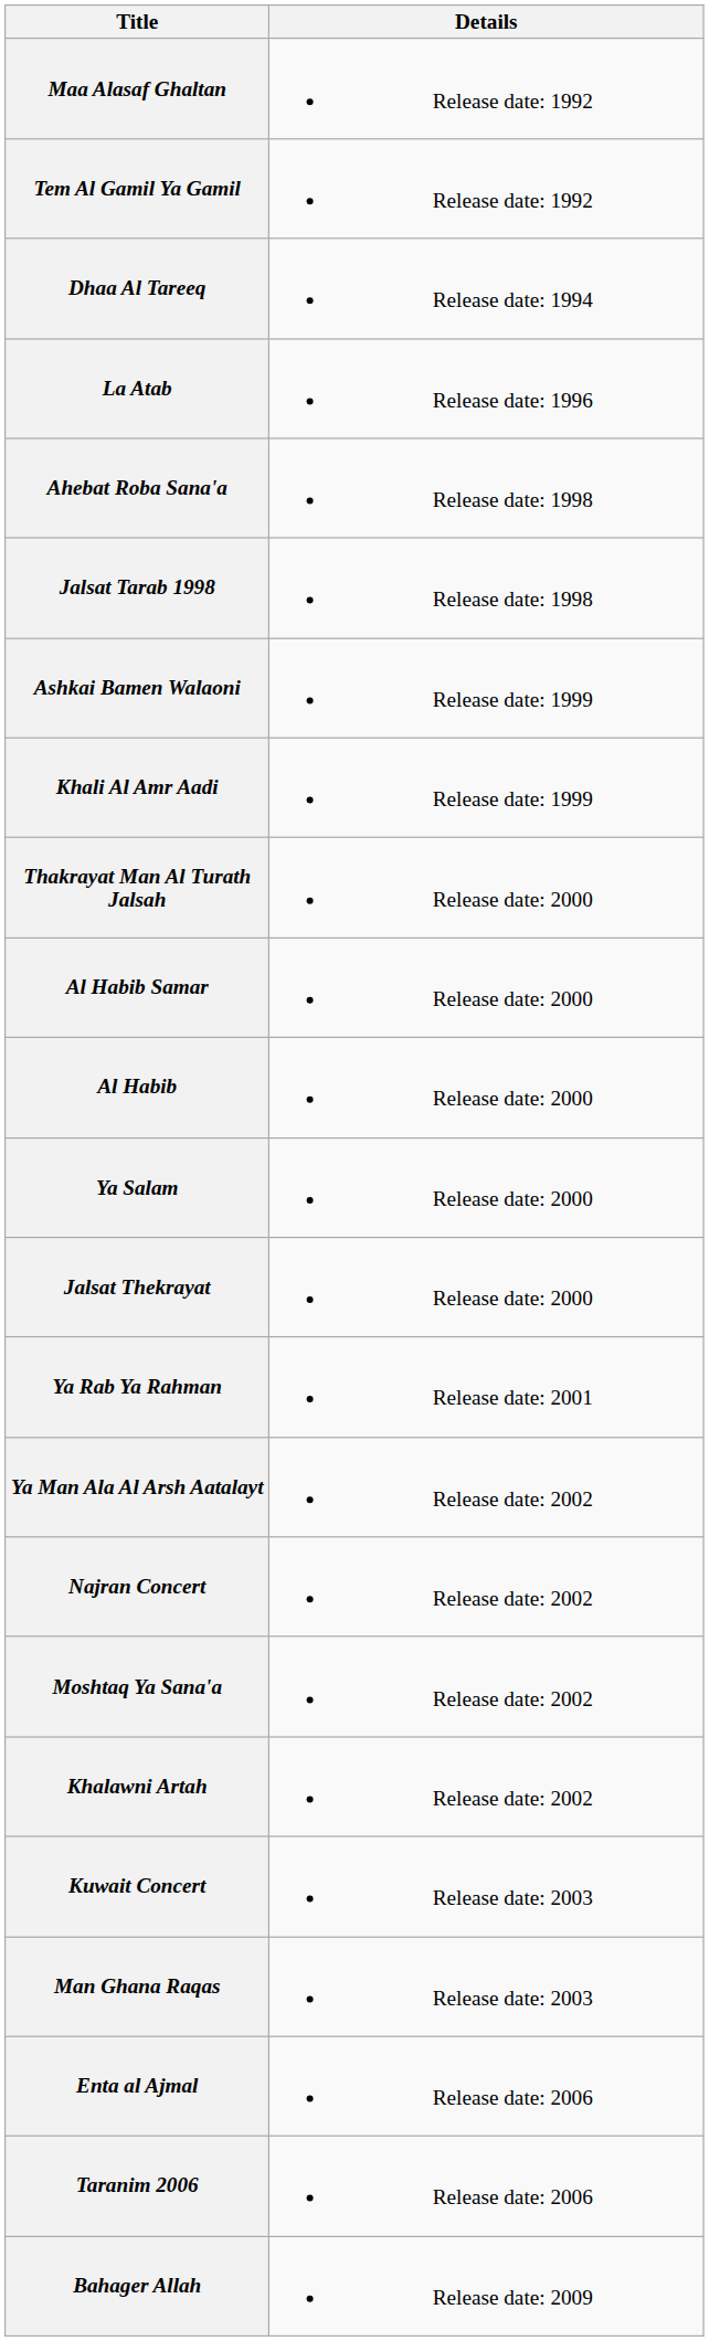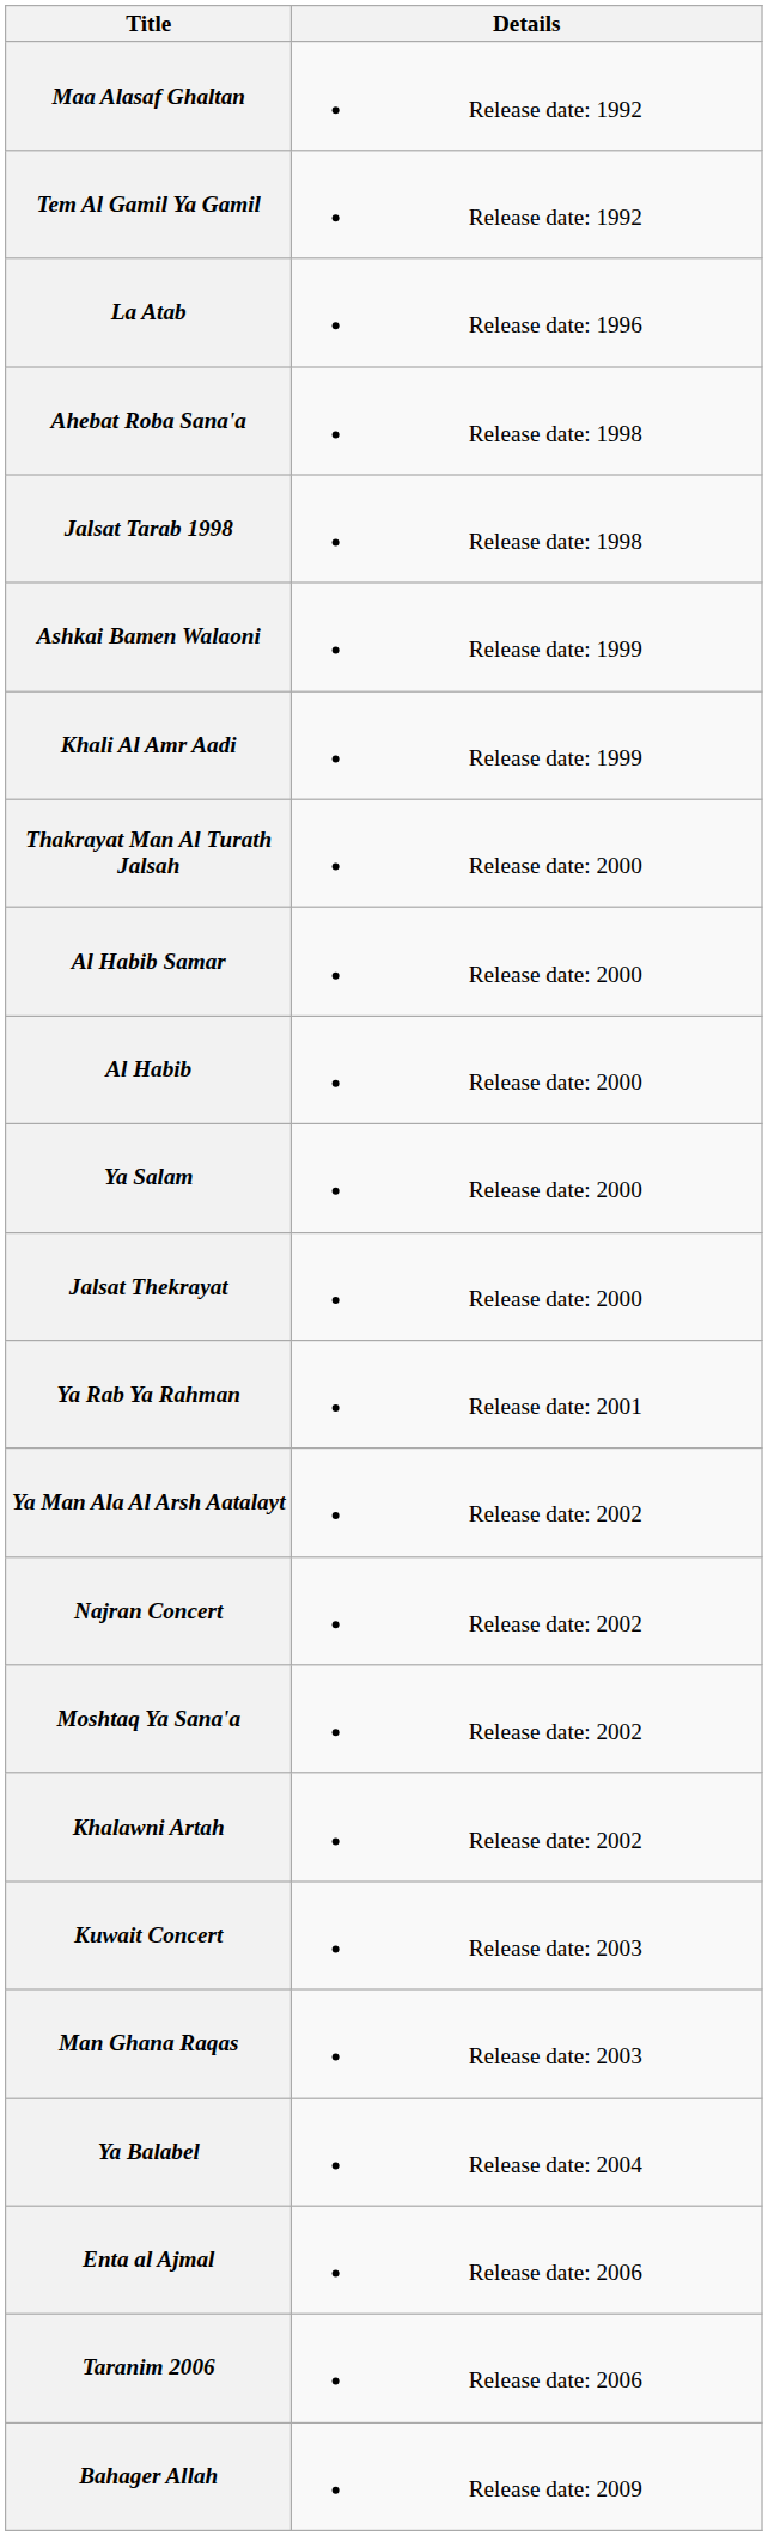 <table class="wikitable plainrowheaders" style="text-align:center;">
 <tr>
 <th style="width:12em;">Title</th>
 <th style="width:20em;">Details</th>
 </tr>
 <tr>
 <th scope="row"><em>Maa Alasaf Ghaltan</em></th>
 <td><br><ul><li>Release date: 1992</li></ul></td>
 </tr>
 <tr>
 <th scope="row"><em>Tem Al Gamil Ya Gamil</em></th>
 <td><br><ul><li>Release date: 1992</li></ul></td>
-</tr>
-<tr>
-<th scope="row"><em>Dhaa Al Tareeq</em></th>
-<td><br><ul><li>Release date: 1994</li></ul></td>
 </tr>
 <tr>
 <th scope="row"><em>La Atab</em></th>
 <td><br><ul><li>Release date: 1996</li></ul></td>
 </tr>
 <tr>
 <th scope="row"><em>Ahebat Roba Sana'a</em></th>
 <td><br><ul><li>Release date: 1998</li></ul></td>
 </tr>
 <tr>
 <th scope="row"><em>Jalsat Tarab 1998</em></th>
 <td><br><ul><li>Release date: 1998</li></ul></td>
 </tr>
 <tr>
 <th scope="row"><em>Ashkai Bamen Walaoni</em></th>
 <td><br><ul><li>Release date: 1999</li></ul></td>
 </tr>
 <tr>
 <th scope="row"><em>Khali Al Amr Aadi</em></th>
 <td><br><ul><li>Release date: 1999</li></ul></td>
 </tr>
 <tr>
 <th scope="row"><em>Thakrayat Man Al Turath Jalsah</em></th>
 <td><br><ul><li>Release date: 2000</li></ul></td>
 </tr>
 <tr>
 <th scope="row"><em>Al Habib Samar</em></th>
 <td><br><ul><li>Release date: 2000</li></ul></td>
 </tr>
 <tr>
 <th scope="row"><em>Al Habib</em></th>
 <td><br><ul><li>Release date: 2000</li></ul></td>
 </tr>
 <tr>
 <th scope="row"><em>Ya Salam</em></th>
 <td><br><ul><li>Release date: 2000</li></ul></td>
 </tr>
 <tr>
 <th scope="row"><em>Jalsat Thekrayat</em></th>
 <td><br><ul><li>Release date: 2000</li></ul></td>
 </tr>
 <tr>
 <th scope="row"><em>Ya Rab Ya Rahman</em></th>
 <td><br><ul><li>Release date: 2001</li></ul></td>
 </tr>
 <tr>
 <th scope="row"><em>Ya Man Ala Al Arsh Aatalayt</em></th>
 <td><br><ul><li>Release date: 2002</li></ul></td>
 </tr>
 <tr>
 <th scope="row"><em>Najran Concert</em></th>
 <td><br><ul><li>Release date: 2002</li></ul></td>
 </tr>
 <tr>
 <th scope="row"><em>Moshtaq Ya Sana'a</em></th>
 <td><br><ul><li>Release date: 2002</li></ul></td>
 </tr>
 <tr>
 <th scope="row"><em>Khalawni Artah</em></th>
 <td><br><ul><li>Release date: 2002</li></ul></td>
 </tr>
 <tr>
 <th scope="row"><em>Kuwait Concert </em></th>
 <td><br><ul><li>Release date: 2003</li></ul></td>
 </tr>
 <tr>
 <th scope="row"><em>Man Ghana Raqas</em></th>
 <td><br><ul><li>Release date: 2003</li></ul></td>
 </tr>
 <tr>
+<th scope="row"><em>Ya Balabel</em></th>
+<td><br><ul><li>Release date: 2004</li></ul></td>
+</tr>
+<tr>
 <th scope="row"><em>Enta al Ajmal</em></th>
 <td><br><ul><li>Release date: 2006</li></ul></td>
 </tr>
 <tr>
 <th scope="row"><em>Taranim 2006</em></th>
 <td><br><ul><li>Release date: 2006</li></ul></td>
 </tr>
 <tr>
 <th scope="row"><em>Bahager Allah</em></th>
 <td><br><ul><li>Release date: 2009</li></ul></td>
 </tr>
 </table>
